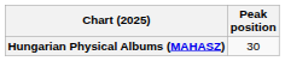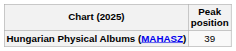 <table class="wikitable plainrowheaders" style="text-align:center">
 <tr>
 <th scope="col">Chart (2025)</th>
 <th scope="col">Peak<br>position</th>
 </tr>
 <tr>
 <th scope="row">Hungarian Physical Albums (<a href='#'>MAHASZ</a>)</th>
-<td>30</td>
+<td>39</td>
 </tr>
 </table>
